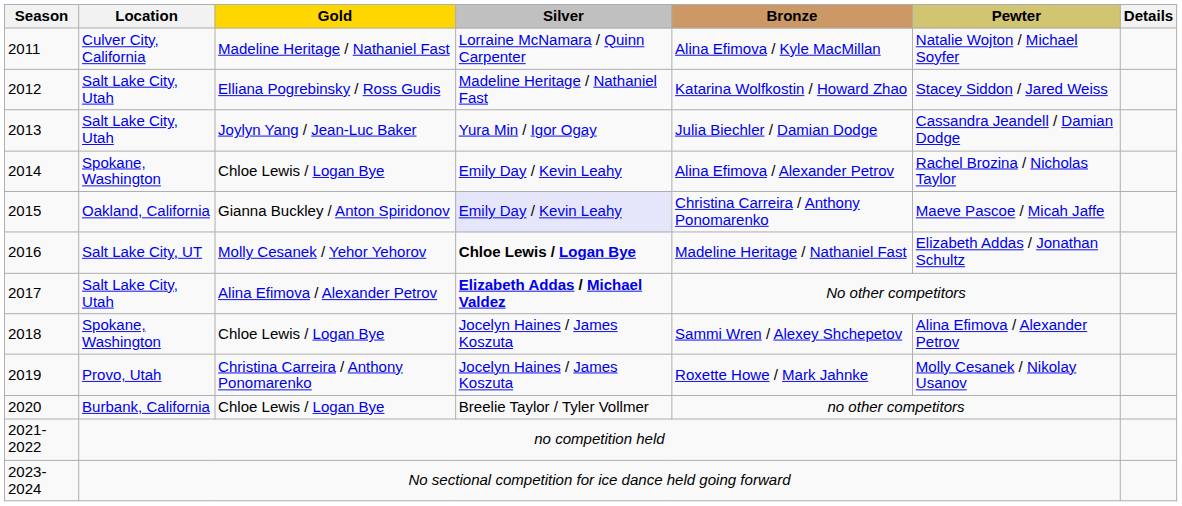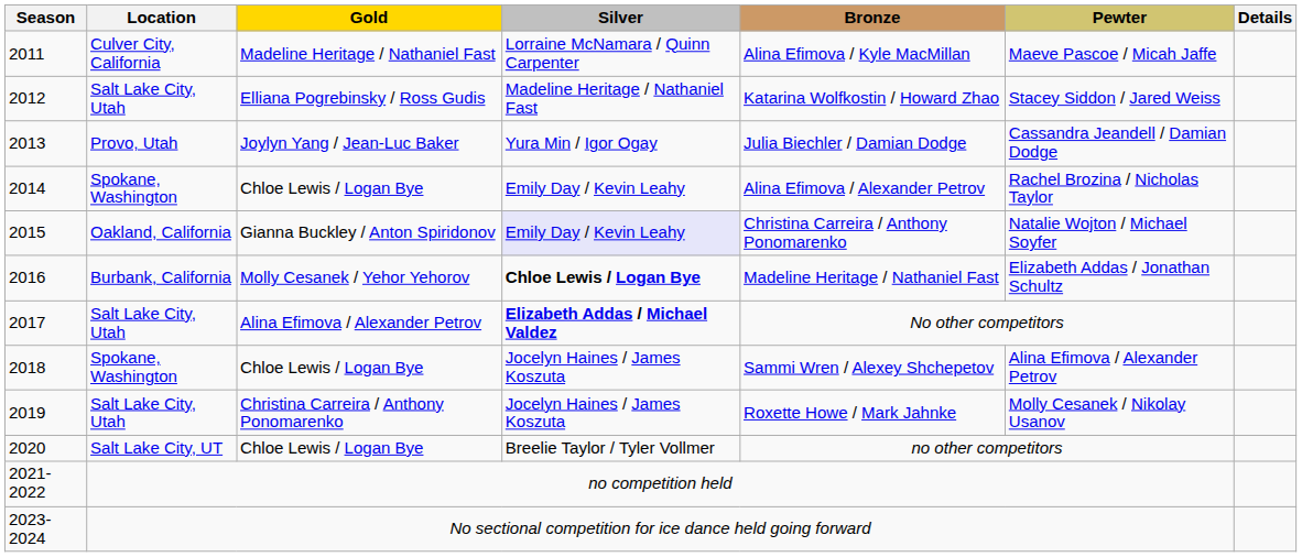 <table class="wikitable">
 <tr>
 <th>Season</th>
 <th>Location</th>
 <td align=center bgcolor=gold><strong>Gold</strong></td>
 <td align=center bgcolor=silver><strong>Silver</strong></td>
 <td align=center bgcolor=cc9966><strong>Bronze</strong></td>
 <td align=center bgcolor=d1c571><strong>Pewter</strong></td>
 <th>Details</th>
 </tr>
 <tr>
 <td>2011</td>
 <td><a href='#'>Culver City, California</a></td>
 <td><a href='#'>Madeline Heritage</a> / <a href='#'>Nathaniel Fast</a></td>
 <td><a href='#'>Lorraine McNamara</a> / <a href='#'>Quinn Carpenter</a></td>
 <td><a href='#'>Alina Efimova</a> / <a href='#'>Kyle MacMillan</a></td>
-<td><a href='#'>Natalie Wojton</a> / <a href='#'>Michael Soyfer</a></td>
+<td><a href='#'>Maeve Pascoe</a> / <a href='#'>Micah Jaffe</a></td>
 <td></td>
 </tr>
 <tr>
 <td>2012</td>
 <td><a href='#'>Salt Lake City, Utah</a></td>
 <td><a href='#'>Elliana Pogrebinsky</a> / <a href='#'>Ross Gudis</a></td>
 <td><a href='#'>Madeline Heritage</a> / <a href='#'>Nathaniel Fast</a></td>
 <td><a href='#'>Katarina Wolfkostin</a> / <a href='#'>Howard Zhao</a></td>
 <td><a href='#'>Stacey Siddon</a> / <a href='#'>Jared Weiss</a></td>
 <td></td>
 </tr>
 <tr>
 <td>2013</td>
-<td><a href='#'>Salt Lake City, Utah</a></td>
+<td><a href='#'>Provo, Utah</a></td>
 <td><a href='#'>Joylyn Yang</a> / <a href='#'>Jean-Luc Baker</a></td>
 <td><a href='#'>Yura Min</a> / <a href='#'>Igor Ogay</a></td>
 <td><a href='#'>Julia Biechler</a> / <a href='#'>Damian Dodge</a></td>
 <td><a href='#'>Cassandra Jeandell</a> / <a href='#'>Damian Dodge</a></td>
 <td></td>
 </tr>
 <tr>
 <td>2014</td>
 <td><a href='#'>Spokane, Washington</a></td>
 <td>Chloe Lewis / <a href='#'>Logan Bye</a></td>
 <td><a href='#'>Emily Day</a> / <a href='#'>Kevin Leahy</a></td>
 <td><a href='#'>Alina Efimova</a> / <a href='#'>Alexander Petrov</a></td>
 <td><a href='#'>Rachel Brozina</a> / <a href='#'>Nicholas Taylor</a></td>
 <td></td>
 </tr>
 <tr>
 <td>2015</td>
 <td><a href='#'>Oakland, California</a></td>
 <td>Gianna Buckley / <a href='#'>Anton Spiridonov</a></td>
 <td style="background: lavender;"><a href='#'>Emily Day</a> / <a href='#'>Kevin Leahy</a></td>
 <td><a href='#'>Christina Carreira</a> / <a href='#'>Anthony Ponomarenko</a></td>
-<td><a href='#'>Maeve Pascoe</a> / <a href='#'>Micah Jaffe</a></td>
+<td><a href='#'>Natalie Wojton</a> / <a href='#'>Michael Soyfer</a></td>
 <td></td>
 </tr>
 <tr>
 <td>2016</td>
-<td><a href='#'>Salt Lake City, UT</a></td>
+<td><a href='#'>Burbank, California</a></td>
 <td><a href='#'>Molly Cesanek</a> / <a href='#'>Yehor Yehorov</a></td>
 <td><strong>Chloe Lewis / <a href='#'>Logan Bye</a></strong></td>
 <td><a href='#'>Madeline Heritage</a> / <a href='#'>Nathaniel Fast</a></td>
 <td><a href='#'>Elizabeth Addas</a> / <a href='#'>Jonathan Schultz</a></td>
 <td></td>
 </tr>
 <tr>
 <td>2017</td>
 <td><a href='#'>Salt Lake City, Utah</a></td>
 <td><a href='#'>Alina Efimova</a> / <a href='#'>Alexander Petrov</a></td>
 <td><strong><a href='#'>Elizabeth Addas</a> / <a href='#'>Michael Valdez</a></strong></td>
 <td colspan=2 align=center><em>No other competitors</em></td>
 <td></td>
 </tr>
 <tr>
 <td>2018</td>
 <td><a href='#'>Spokane, Washington</a></td>
 <td>Chloe Lewis / <a href='#'>Logan Bye</a></td>
 <td><a href='#'>Jocelyn Haines</a> / <a href='#'>James Koszuta</a></td>
 <td><a href='#'>Sammi Wren</a> / <a href='#'>Alexey Shchepetov</a></td>
 <td><a href='#'>Alina Efimova</a> / <a href='#'>Alexander Petrov</a></td>
 <td></td>
 </tr>
 <tr>
 <td>2019</td>
-<td><a href='#'>Provo, Utah</a></td>
+<td><a href='#'>Salt Lake City, Utah</a></td>
 <td><a href='#'>Christina Carreira</a> / <a href='#'>Anthony Ponomarenko</a></td>
 <td><a href='#'>Jocelyn Haines</a> / <a href='#'>James Koszuta</a></td>
 <td><a href='#'>Roxette Howe</a> / <a href='#'>Mark Jahnke</a></td>
 <td><a href='#'>Molly Cesanek</a> / <a href='#'>Nikolay Usanov</a></td>
 <td></td>
 </tr>
 <tr>
 <td>2020</td>
-<td><a href='#'>Burbank, California</a></td>
+<td><a href='#'>Salt Lake City, UT</a></td>
 <td>Chloe Lewis / <a href='#'>Logan Bye</a></td>
 <td>Breelie Taylor / Tyler Vollmer</td>
 <td colspan="2" align="center"><em>no other competitors</em></td>
 <td></td>
 </tr>
 <tr>
 <td>2021-2022</td>
 <td colspan="5" align="center"><em>no competition held</em></td>
 <td></td>
 </tr>
 <tr>
 <td>2023-<br>2024</td>
 <td colspan="5" align="center"><em>No sectional competition for ice dance held going forward</em></td>
 <td></td>
 </tr>
 </table>
